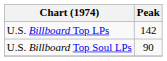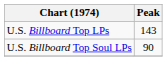 <table class="wikitable">
 <tr>
 <th>Chart (1974)</th>
 <th>Peak<br></th>
 </tr>
 <tr>
 <td>U.S. <a href='#'><em>Billboard</em> Top LPs</a></td>
-<td align="center">142</td>
+<td align="center">143</td>
 </tr>
 <tr>
 <td>U.S. <em>Billboard</em> <a href='#'>Top Soul LPs</a></td>
 <td align="center">90</td>
 </tr>
 <tr>
 </tr>
 </table>
